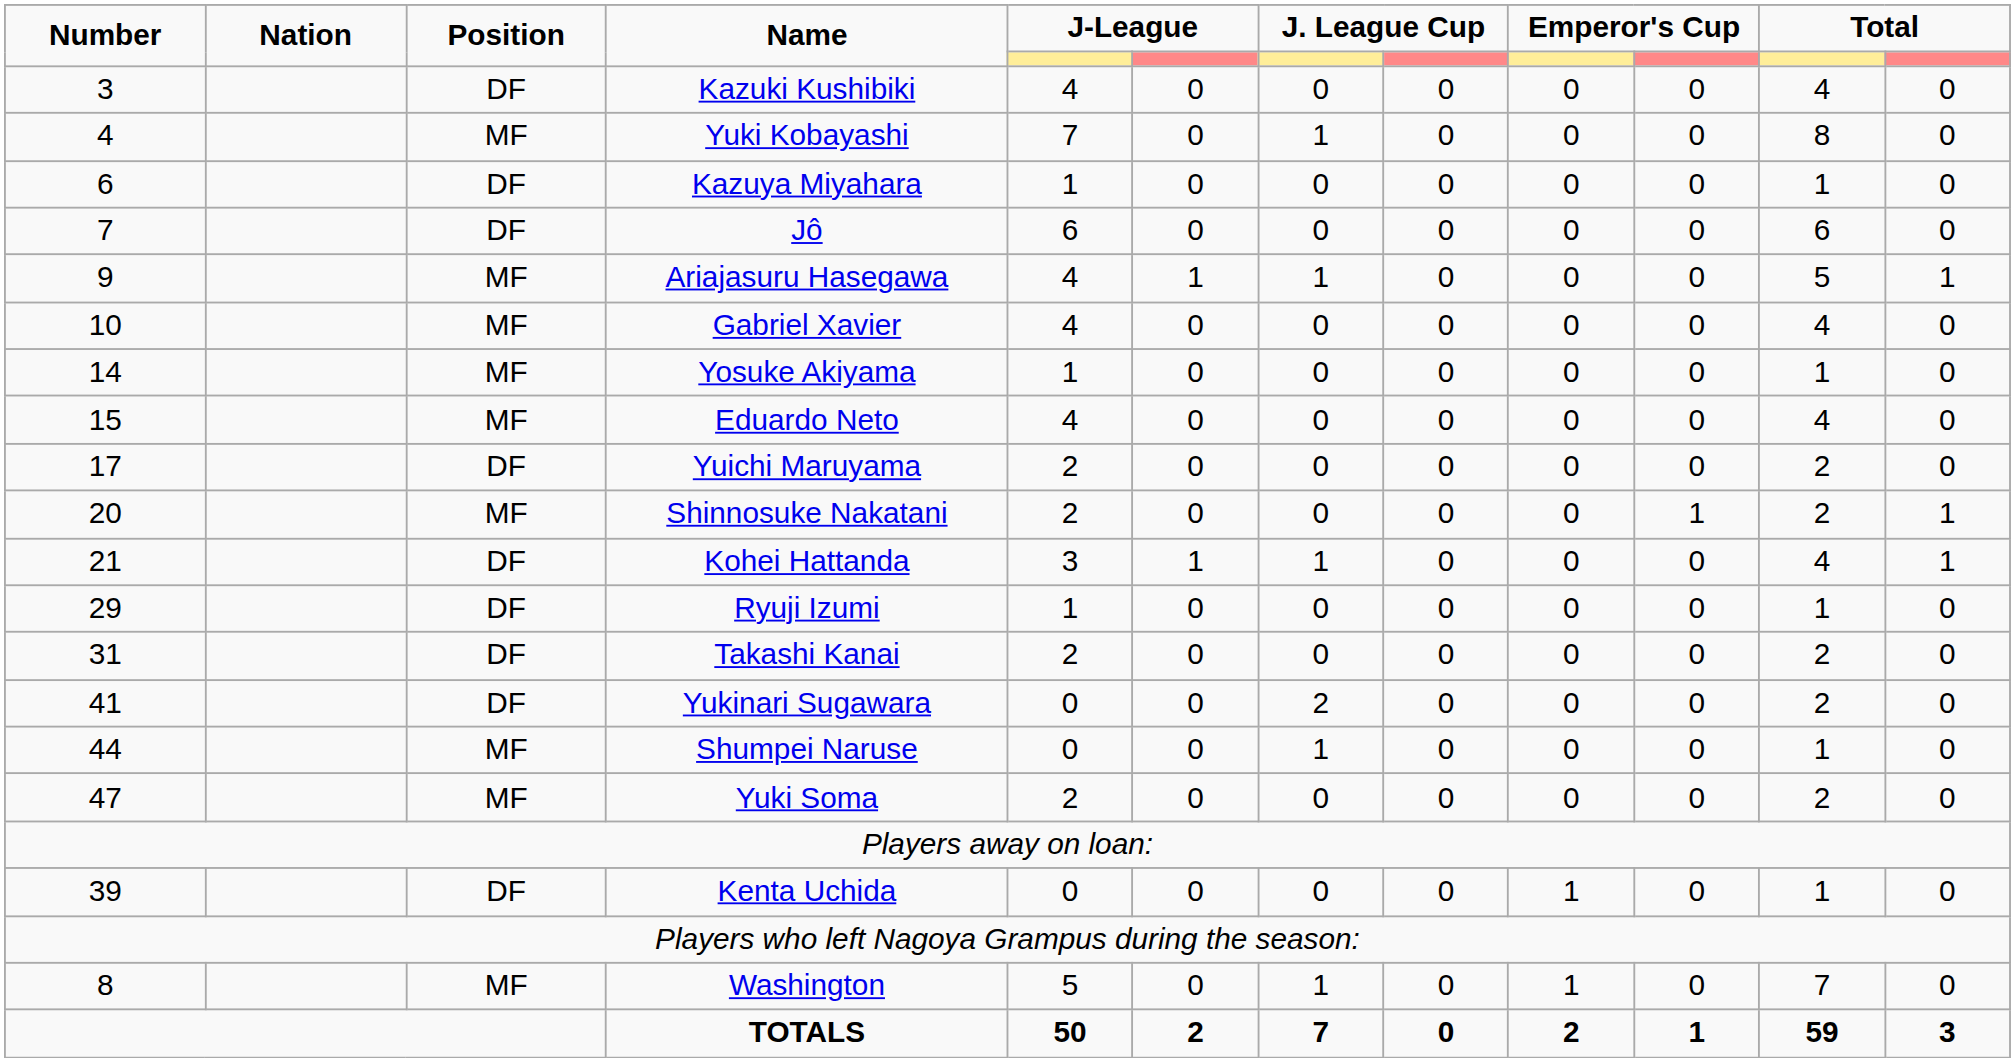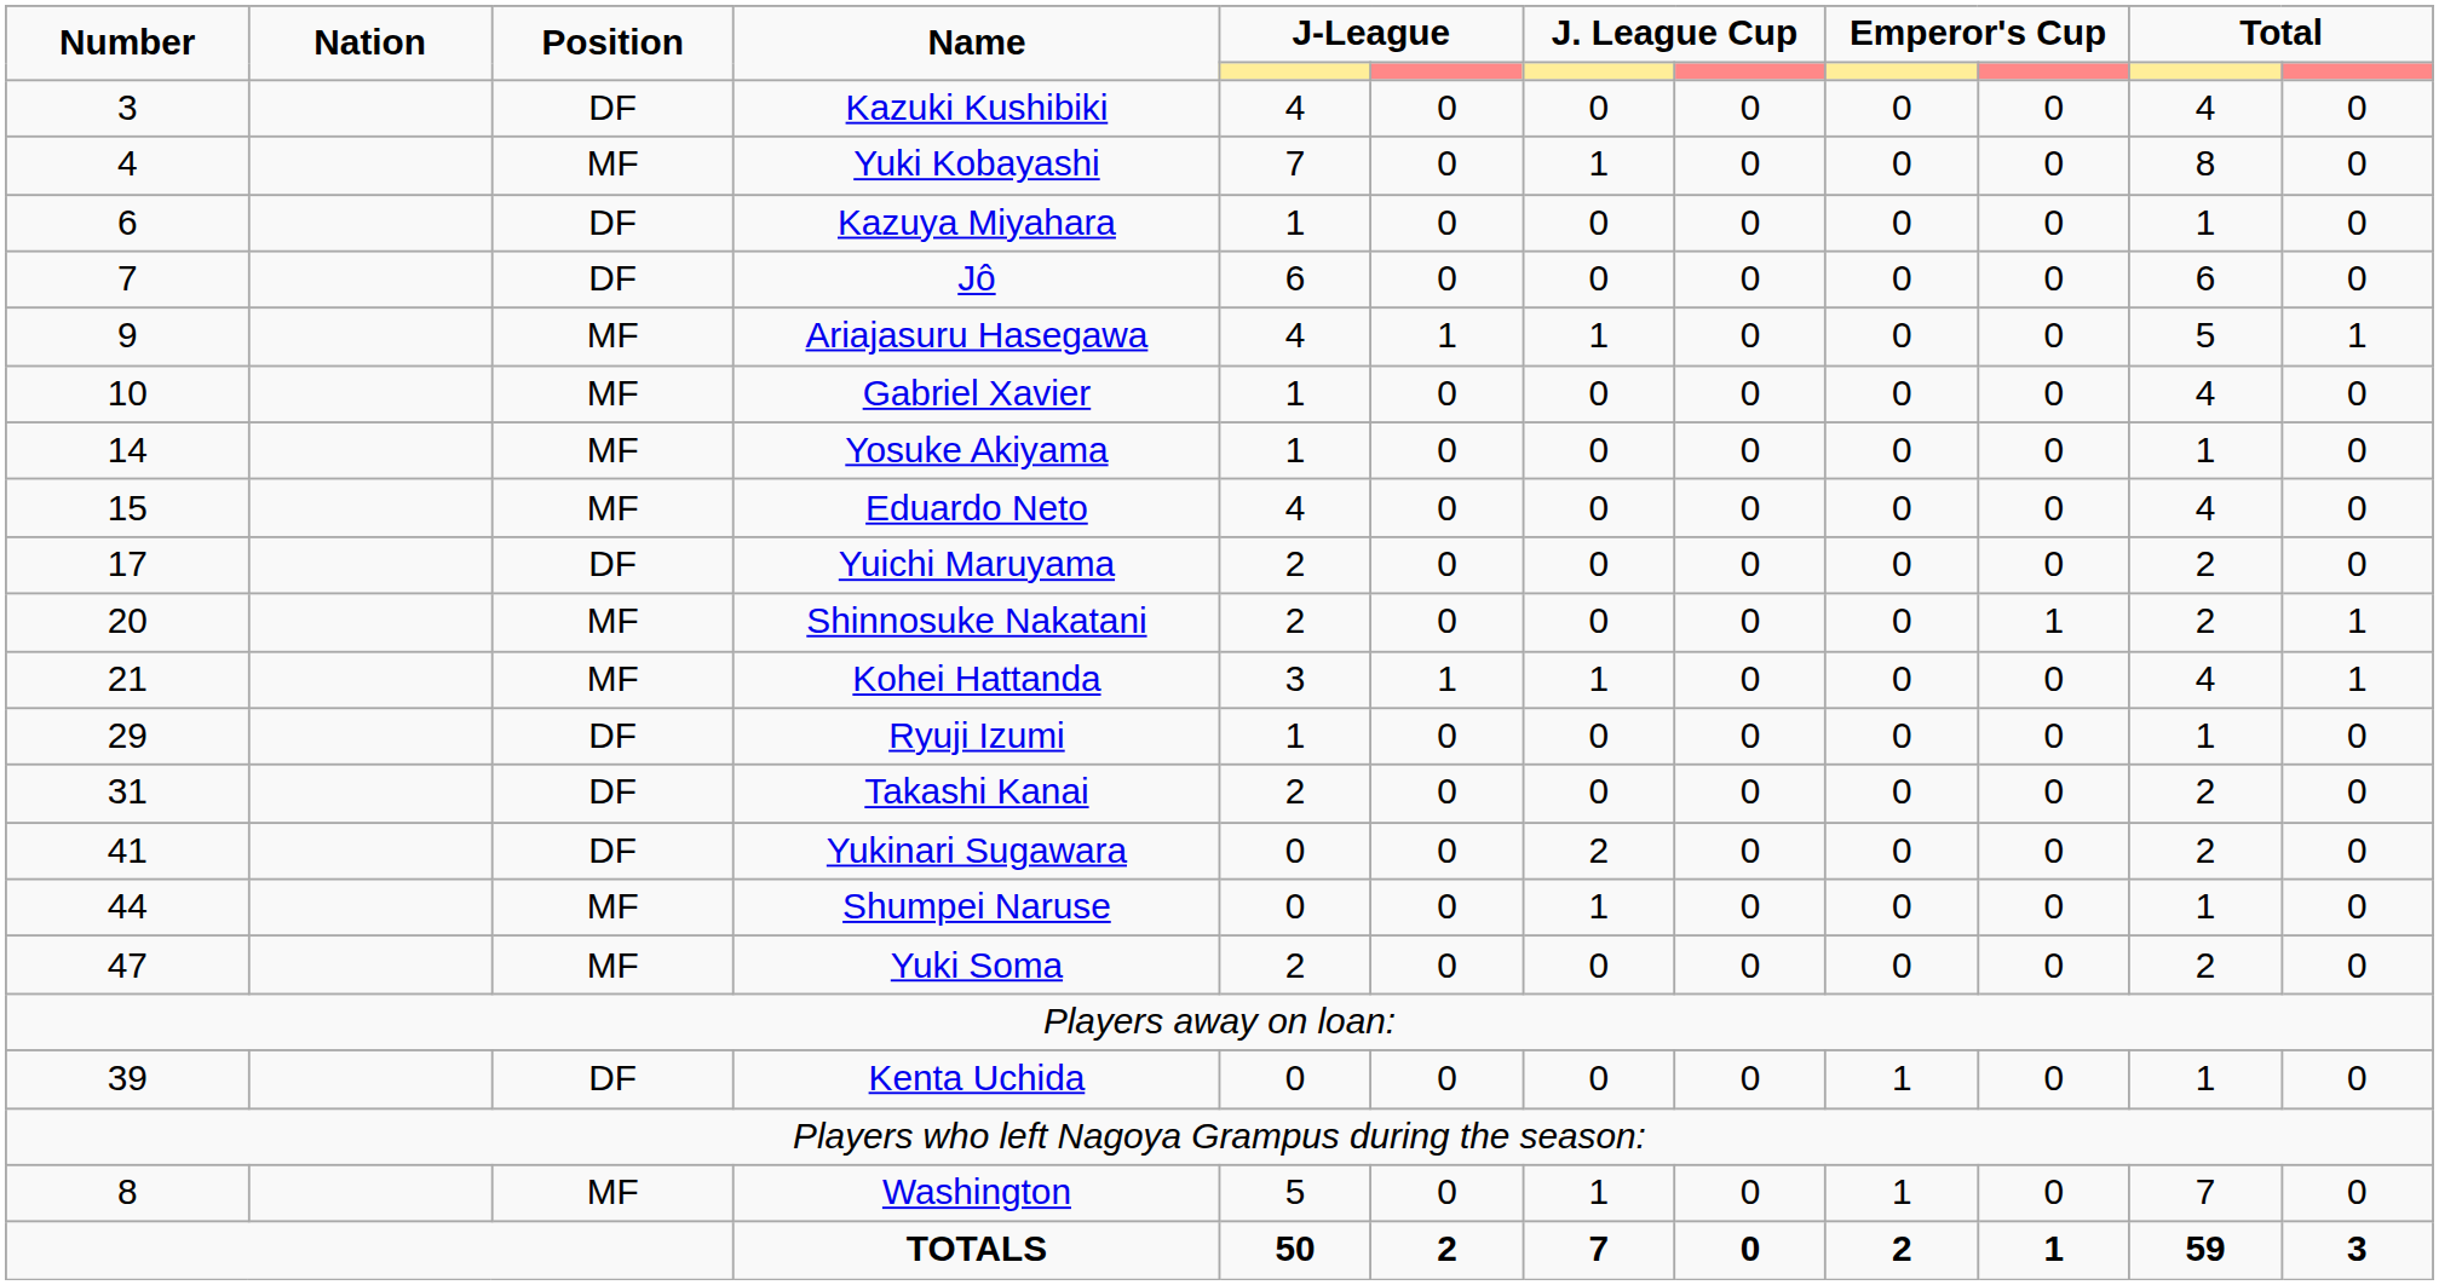 <table class="wikitable" style="font-size: 100%; text-align: center;">
 <tr>
 <td rowspan="2" width="10%" align="center"><strong>Number</strong></td>
 <td rowspan="2" width="10%" align="center"><strong>Nation</strong></td>
 <td rowspan="2" width="10%" align="center"><strong>Position</strong></td>
 <td rowspan="2" width="20%" align="center"><strong>Name</strong></td>
 <td colspan="2" align="center"><strong>J-League</strong></td>
 <td colspan="2" align="center"><strong>J. League Cup</strong></td>
 <td colspan="2" align="center"><strong>Emperor's Cup</strong></td>
 <td colspan="2" align="center"><strong>Total</strong></td>
 </tr>
 <tr>
 <th width=60 style="background: #FFEE99"></th>
 <th width=60 style="background: #FF8888"></th>
 <th width=60 style="background: #FFEE99"></th>
 <th width=60 style="background: #FF8888"></th>
 <th width=60 style="background: #FFEE99"></th>
 <th width=60 style="background: #FF8888"></th>
 <th width=60 style="background: #FFEE99"></th>
 <th width=60 style="background: #FF8888"></th>
 </tr>
 <tr>
 <td>3</td>
 <td></td>
 <td>DF</td>
 <td><a href='#'>Kazuki Kushibiki</a></td>
 <td>4</td>
 <td>0</td>
 <td>0</td>
 <td>0</td>
 <td>0</td>
 <td>0</td>
 <td>4</td>
 <td>0</td>
 </tr>
 <tr>
 <td>4</td>
 <td></td>
 <td>MF</td>
 <td><a href='#'>Yuki Kobayashi</a></td>
 <td>7</td>
 <td>0</td>
 <td>1</td>
 <td>0</td>
 <td>0</td>
 <td>0</td>
 <td>8</td>
 <td>0</td>
 </tr>
 <tr>
 <td>6</td>
 <td></td>
 <td>DF</td>
 <td><a href='#'>Kazuya Miyahara</a></td>
 <td>1</td>
 <td>0</td>
 <td>0</td>
 <td>0</td>
 <td>0</td>
 <td>0</td>
 <td>1</td>
 <td>0</td>
 </tr>
 <tr>
 <td>7</td>
 <td></td>
 <td>DF</td>
 <td><a href='#'>Jô</a></td>
 <td>6</td>
 <td>0</td>
 <td>0</td>
 <td>0</td>
 <td>0</td>
 <td>0</td>
 <td>6</td>
 <td>0</td>
 </tr>
 <tr>
 <td>9</td>
 <td></td>
 <td>MF</td>
 <td><a href='#'>Ariajasuru Hasegawa</a></td>
 <td>4</td>
 <td>1</td>
 <td>1</td>
 <td>0</td>
 <td>0</td>
 <td>0</td>
 <td>5</td>
 <td>1</td>
 </tr>
 <tr>
 <td>10</td>
 <td></td>
 <td>MF</td>
 <td><a href='#'>Gabriel Xavier</a></td>
-<td>4</td>
+<td>1</td>
 <td>0</td>
 <td>0</td>
 <td>0</td>
 <td>0</td>
 <td>0</td>
 <td>4</td>
 <td>0</td>
 </tr>
 <tr>
 <td>14</td>
 <td></td>
 <td>MF</td>
 <td><a href='#'>Yosuke Akiyama</a></td>
 <td>1</td>
 <td>0</td>
 <td>0</td>
 <td>0</td>
 <td>0</td>
 <td>0</td>
 <td>1</td>
 <td>0</td>
 </tr>
 <tr>
 <td>15</td>
 <td></td>
 <td>MF</td>
 <td><a href='#'>Eduardo Neto</a></td>
 <td>4</td>
 <td>0</td>
 <td>0</td>
 <td>0</td>
 <td>0</td>
 <td>0</td>
 <td>4</td>
 <td>0</td>
 </tr>
 <tr>
 <td>17</td>
 <td></td>
 <td>DF</td>
 <td><a href='#'>Yuichi Maruyama</a></td>
 <td>2</td>
 <td>0</td>
 <td>0</td>
 <td>0</td>
 <td>0</td>
 <td>0</td>
 <td>2</td>
 <td>0</td>
 </tr>
 <tr>
 <td>20</td>
 <td></td>
 <td>MF</td>
 <td><a href='#'>Shinnosuke Nakatani</a></td>
 <td>2</td>
 <td>0</td>
 <td>0</td>
 <td>0</td>
 <td>0</td>
 <td>1</td>
 <td>2</td>
 <td>1</td>
 </tr>
 <tr>
 <td>21</td>
 <td></td>
-<td>DF</td>
+<td>MF</td>
 <td><a href='#'>Kohei Hattanda</a></td>
 <td>3</td>
 <td>1</td>
 <td>1</td>
 <td>0</td>
 <td>0</td>
 <td>0</td>
 <td>4</td>
 <td>1</td>
 </tr>
 <tr>
 <td>29</td>
 <td></td>
 <td>DF</td>
 <td><a href='#'>Ryuji Izumi</a></td>
 <td>1</td>
 <td>0</td>
 <td>0</td>
 <td>0</td>
 <td>0</td>
 <td>0</td>
 <td>1</td>
 <td>0</td>
 </tr>
 <tr>
 <td>31</td>
 <td></td>
 <td>DF</td>
 <td><a href='#'>Takashi Kanai</a></td>
 <td>2</td>
 <td>0</td>
 <td>0</td>
 <td>0</td>
 <td>0</td>
 <td>0</td>
 <td>2</td>
 <td>0</td>
 </tr>
 <tr>
 <td>41</td>
 <td></td>
 <td>DF</td>
 <td><a href='#'>Yukinari Sugawara</a></td>
 <td>0</td>
 <td>0</td>
 <td>2</td>
 <td>0</td>
 <td>0</td>
 <td>0</td>
 <td>2</td>
 <td>0</td>
 </tr>
 <tr>
 <td>44</td>
 <td></td>
 <td>MF</td>
 <td><a href='#'>Shumpei Naruse</a></td>
 <td>0</td>
 <td>0</td>
 <td>1</td>
 <td>0</td>
 <td>0</td>
 <td>0</td>
 <td>1</td>
 <td>0</td>
 </tr>
 <tr>
 <td>47</td>
 <td></td>
 <td>MF</td>
 <td><a href='#'>Yuki Soma</a></td>
 <td>2</td>
 <td>0</td>
 <td>0</td>
 <td>0</td>
 <td>0</td>
 <td>0</td>
 <td>2</td>
 <td>0</td>
 </tr>
 <tr>
 <td colspan="14"><em>Players away on loan:</em></td>
 </tr>
 <tr>
 <td>39</td>
 <td></td>
 <td>DF</td>
 <td><a href='#'>Kenta Uchida</a></td>
 <td>0</td>
 <td>0</td>
 <td>0</td>
 <td>0</td>
 <td>1</td>
 <td>0</td>
 <td>1</td>
 <td>0</td>
 </tr>
 <tr>
 <td colspan="14"><em>Players who left Nagoya Grampus during the season:</em></td>
 </tr>
 <tr>
 <td>8</td>
 <td></td>
 <td>MF</td>
 <td><a href='#'>Washington</a></td>
 <td>5</td>
 <td>0</td>
 <td>1</td>
 <td>0</td>
 <td>1</td>
 <td>0</td>
 <td>7</td>
 <td>0</td>
 </tr>
 <tr>
 <td colspan="3"></td>
 <td><strong>TOTALS</strong></td>
 <td><strong>50</strong></td>
 <td><strong>2</strong></td>
 <td><strong>7</strong></td>
 <td><strong>0</strong></td>
 <td><strong>2</strong></td>
 <td><strong>1</strong></td>
 <td><strong>59</strong></td>
 <td><strong>3</strong></td>
 </tr>
 </table>
